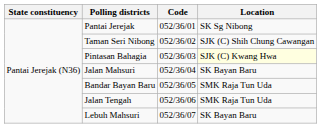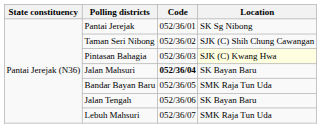 <table class="wikitable sortable mw-collapsible" style="white-space:nowrap;font-size:85%">
 <tr>
 <th>State constituency</th>
 <th>Polling districts</th>
 <th>Code</th>
 <th>Location</th>
 </tr>
 <tr>
 <td rowspan="7">Pantai Jerejak (N36)</td>
 <td>Pantai Jerejak</td>
 <td>052/36/01</td>
 <td>SK Sg Nibong</td>
 </tr>
 <tr>
 <td>Taman Seri Nibong</td>
 <td>052/36/02</td>
 <td>SJK (C) Shih Chung Cawangan</td>
 </tr>
 <tr>
 <td>Pintasan Bahagia</td>
 <td>052/36/03</td>
 <td style="background: lightyellow;">SJK (C) Kwang Hwa</td>
 </tr>
 <tr>
 <td>Jalan Mahsuri</td>
-<td>052/36/04</td>
+<td><strong>052/36/04</strong></td>
 <td>SK Bayan Baru</td>
 </tr>
 <tr>
 <td>Bandar Bayan Baru</td>
 <td>052/36/05</td>
 <td>SMK Raja Tun Uda</td>
 </tr>
 <tr>
 <td>Jalan Tengah</td>
 <td>052/36/06</td>
-<td>SMK Raja Tun Uda</td>
+<td>SK Bayan Baru</td>
 </tr>
 <tr>
 <td>Lebuh Mahsuri</td>
 <td>052/36/07</td>
-<td>SK Bayan Baru</td>
+<td>SMK Raja Tun Uda</td>
 </tr>
 </table>
